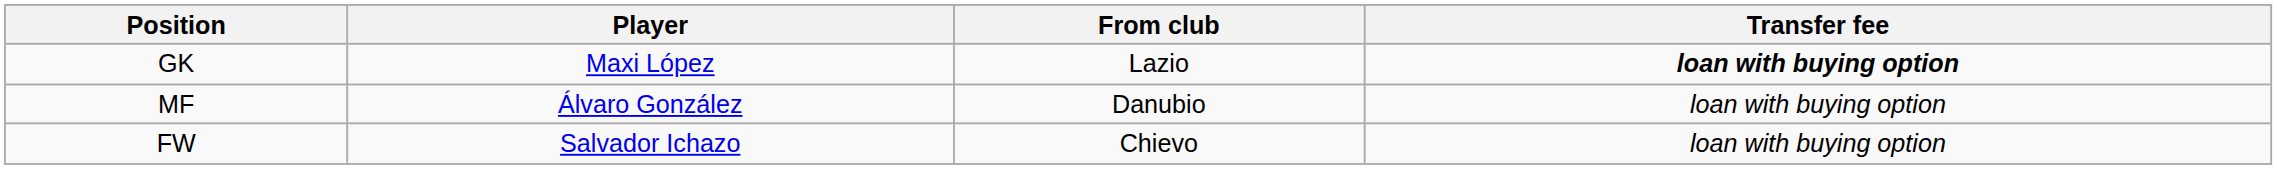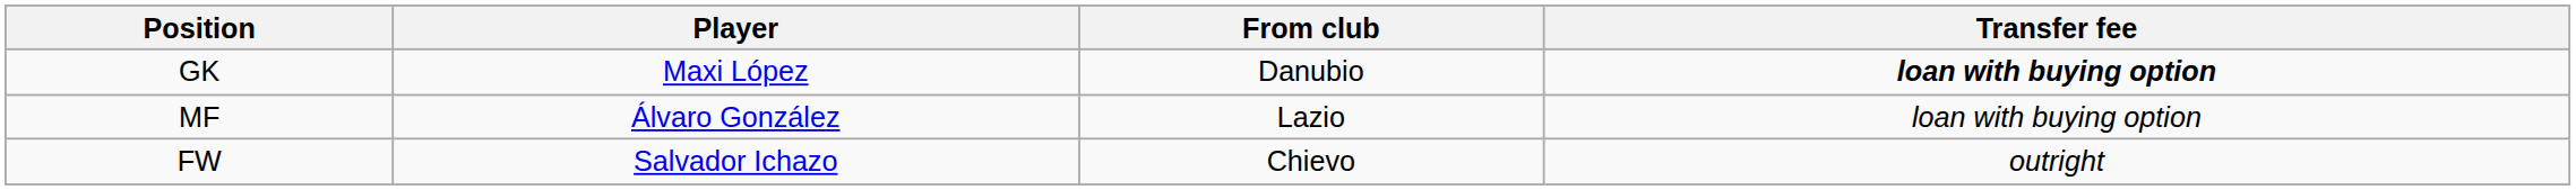 <table class="wikitable sortable" style="width:97%; text-align:center; font-size:85%; text-align:centre;">
 <tr>
 <th>Position</th>
 <th>Player</th>
 <th>From club</th>
 <th>Transfer fee</th>
 </tr>
 <tr>
 <td>GK</td>
 <td><a href='#'>Maxi López</a></td>
-<td>Lazio</td>
+<td>Danubio</td>
 <td><strong><em>loan with buying option</em></strong></td>
 </tr>
 <tr>
 <td>MF</td>
 <td><a href='#'>Álvaro González</a></td>
-<td>Danubio</td>
+<td>Lazio</td>
 <td><em>loan with buying option</em></td>
 </tr>
 <tr>
 <td>FW</td>
 <td><a href='#'>Salvador Ichazo</a></td>
 <td>Chievo</td>
-<td><em>loan with buying option</em></td>
+<td><em>outright</em></td>
 </tr>
 </table>
